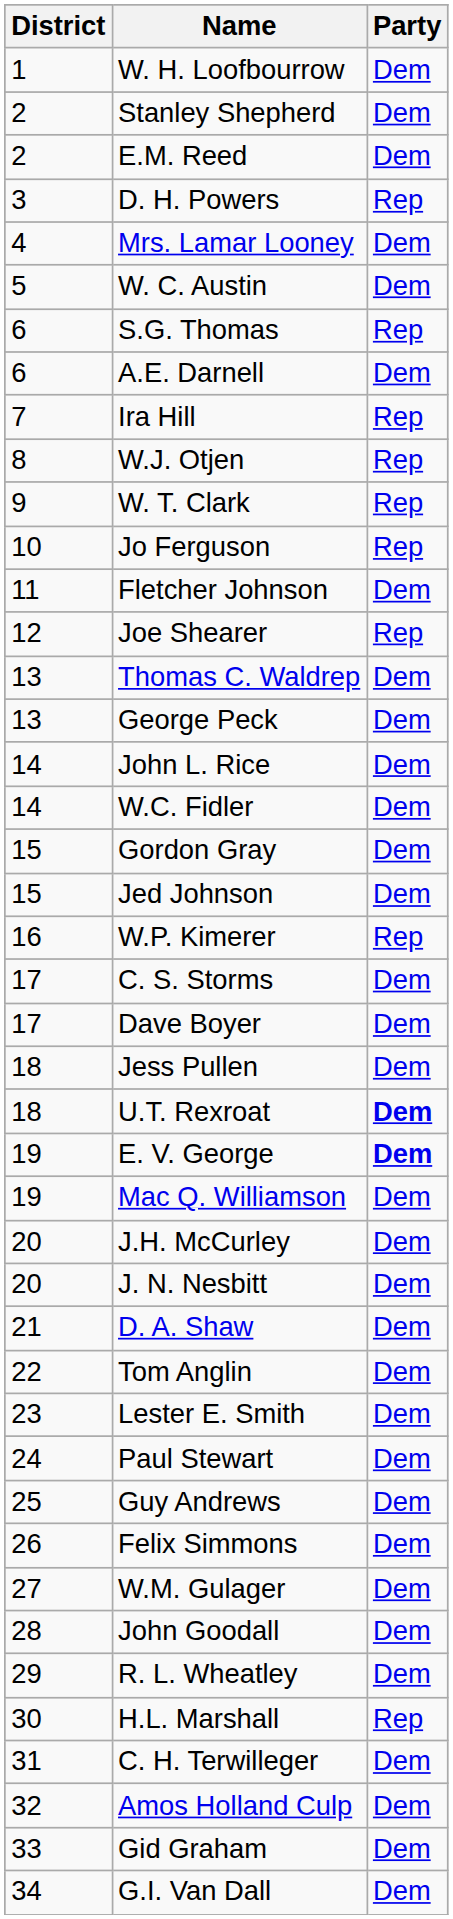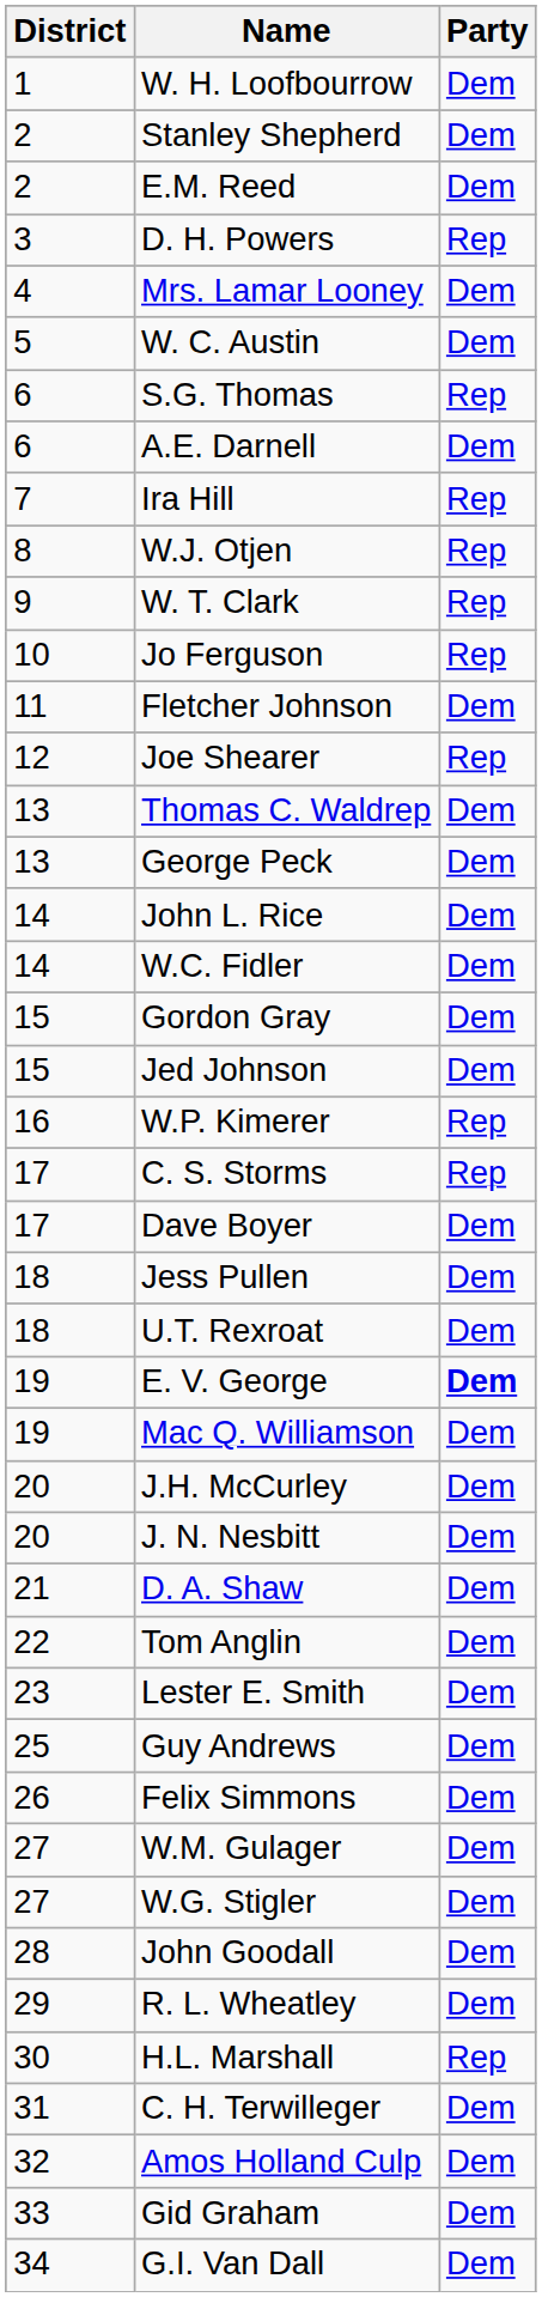 <table class="wikitable sortable">
 <tr>
 <th>District</th>
 <th>Name</th>
 <th>Party</th>
 </tr>
 <tr>
 <td>1</td>
 <td>W. H. Loofbourrow</td>
 <td><a href='#'>Dem</a></td>
 </tr>
 <tr>
 <td>2</td>
 <td>Stanley Shepherd</td>
 <td><a href='#'>Dem</a></td>
 </tr>
 <tr>
 <td>2</td>
 <td>E.M. Reed</td>
 <td><a href='#'>Dem</a></td>
 </tr>
 <tr>
 <td>3</td>
 <td>D. H. Powers</td>
 <td><a href='#'>Rep</a></td>
 </tr>
 <tr>
 <td>4</td>
 <td><a href='#'>Mrs. Lamar Looney</a></td>
 <td><a href='#'>Dem</a></td>
 </tr>
 <tr>
 <td>5</td>
 <td>W. C. Austin</td>
 <td><a href='#'>Dem</a></td>
 </tr>
 <tr>
 <td>6</td>
 <td>S.G. Thomas</td>
 <td><a href='#'>Rep</a></td>
 </tr>
 <tr>
 <td>6</td>
 <td>A.E. Darnell</td>
 <td><a href='#'>Dem</a></td>
 </tr>
 <tr>
 <td>7</td>
 <td>Ira Hill</td>
 <td><a href='#'>Rep</a></td>
 </tr>
 <tr>
 <td>8</td>
 <td>W.J. Otjen</td>
 <td><a href='#'>Rep</a></td>
 </tr>
 <tr>
 <td>9</td>
 <td>W. T. Clark</td>
 <td><a href='#'>Rep</a></td>
 </tr>
 <tr>
 <td>10</td>
 <td>Jo Ferguson</td>
 <td><a href='#'>Rep</a></td>
 </tr>
 <tr>
 <td>11</td>
 <td>Fletcher Johnson</td>
 <td><a href='#'>Dem</a></td>
 </tr>
 <tr>
 <td>12</td>
 <td>Joe Shearer</td>
 <td><a href='#'>Rep</a></td>
 </tr>
 <tr>
 <td>13</td>
 <td><a href='#'>Thomas C. Waldrep</a></td>
 <td><a href='#'>Dem</a></td>
 </tr>
 <tr>
 <td>13</td>
 <td>George Peck</td>
 <td><a href='#'>Dem</a></td>
 </tr>
 <tr>
 <td>14</td>
 <td>John L. Rice</td>
 <td><a href='#'>Dem</a></td>
 </tr>
 <tr>
 <td>14</td>
 <td>W.C. Fidler</td>
 <td><a href='#'>Dem</a></td>
 </tr>
 <tr>
 <td>15</td>
 <td>Gordon Gray</td>
 <td><a href='#'>Dem</a></td>
 </tr>
 <tr>
 <td>15</td>
 <td>Jed Johnson</td>
 <td><a href='#'>Dem</a></td>
 </tr>
 <tr>
 <td>16</td>
 <td>W.P. Kimerer</td>
 <td><a href='#'>Rep</a></td>
 </tr>
 <tr>
 <td>17</td>
 <td>C. S. Storms</td>
-<td><a href='#'>Dem</a></td>
+<td><a href='#'>Rep</a></td>
 </tr>
 <tr>
 <td>17</td>
 <td>Dave Boyer</td>
 <td><a href='#'>Dem</a></td>
 </tr>
 <tr>
 <td>18</td>
 <td>Jess Pullen</td>
 <td><a href='#'>Dem</a></td>
 </tr>
 <tr>
 <td>18</td>
 <td>U.T. Rexroat</td>
-<td><strong><a href='#'>Dem</a></strong></td>
+<td><a href='#'>Dem</a></td>
 </tr>
 <tr>
 <td>19</td>
 <td>E. V. George</td>
 <td><strong><a href='#'>Dem</a></strong></td>
 </tr>
 <tr>
 <td>19</td>
 <td><a href='#'>Mac Q. Williamson</a></td>
 <td><a href='#'>Dem</a></td>
 </tr>
 <tr>
 <td>20</td>
 <td>J.H. McCurley</td>
 <td><a href='#'>Dem</a></td>
 </tr>
 <tr>
 <td>20</td>
 <td>J. N. Nesbitt</td>
 <td><a href='#'>Dem</a></td>
 </tr>
 <tr>
 <td>21</td>
 <td><a href='#'>D. A. Shaw</a></td>
 <td><a href='#'>Dem</a></td>
 </tr>
 <tr>
 <td>22</td>
 <td>Tom Anglin</td>
 <td><a href='#'>Dem</a></td>
 </tr>
 <tr>
 <td>23</td>
 <td>Lester E. Smith</td>
 <td><a href='#'>Dem</a></td>
 </tr>
 <tr>
-<td>24</td>
-<td>Paul Stewart</td>
-<td><a href='#'>Dem</a></td>
-</tr>
-<tr>
 <td>25</td>
 <td>Guy Andrews</td>
 <td><a href='#'>Dem</a></td>
 </tr>
 <tr>
 <td>26</td>
 <td>Felix Simmons</td>
 <td><a href='#'>Dem</a></td>
 </tr>
 <tr>
 <td>27</td>
 <td>W.M. Gulager</td>
+<td><a href='#'>Dem</a></td>
+</tr>
+<tr>
+<td>27</td>
+<td>W.G. Stigler</td>
 <td><a href='#'>Dem</a></td>
 </tr>
 <tr>
 <td>28</td>
 <td>John Goodall</td>
 <td><a href='#'>Dem</a></td>
 </tr>
 <tr>
 <td>29</td>
 <td>R. L. Wheatley</td>
 <td><a href='#'>Dem</a></td>
 </tr>
 <tr>
 <td>30</td>
 <td>H.L. Marshall</td>
 <td><a href='#'>Rep</a></td>
 </tr>
 <tr>
 <td>31</td>
 <td>C. H. Terwilleger</td>
 <td><a href='#'>Dem</a></td>
 </tr>
 <tr>
 <td>32</td>
 <td><a href='#'>Amos Holland Culp</a></td>
 <td><a href='#'>Dem</a></td>
 </tr>
 <tr>
 <td>33</td>
 <td>Gid Graham</td>
 <td><a href='#'>Dem</a></td>
 </tr>
 <tr>
 <td>34</td>
 <td>G.I. Van Dall</td>
 <td><a href='#'>Dem</a></td>
 </tr>
 </table>
